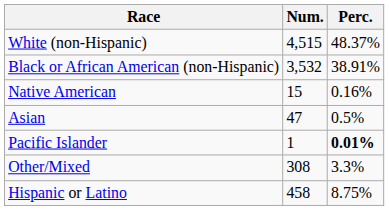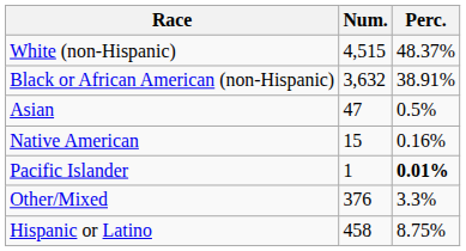 <table class="wikitable">
 <tr>
 <th>Race</th>
 <th>Num.</th>
 <th>Perc.</th>
 </tr>
 <tr>
 <td><a href='#'>White</a> (non-Hispanic)</td>
 <td>4,515</td>
 <td>48.37%</td>
 </tr>
 <tr>
 <td><a href='#'>Black or African American</a> (non-Hispanic)</td>
-<td>3,532</td>
+<td>3,632</td>
 <td>38.91%</td>
+</tr>
+<tr>
+<td><a href='#'>Asian</a></td>
+<td>47</td>
+<td>0.5%</td>
 </tr>
 <tr>
 <td><a href='#'>Native American</a></td>
 <td>15</td>
 <td>0.16%</td>
-</tr>
-<tr>
-<td><a href='#'>Asian</a></td>
-<td>47</td>
-<td>0.5%</td>
 </tr>
 <tr>
 <td><a href='#'>Pacific Islander</a></td>
 <td>1</td>
 <td><strong>0.01%</strong></td>
 </tr>
 <tr>
 <td><a href='#'>Other/Mixed</a></td>
-<td>308</td>
+<td>376</td>
 <td>3.3%</td>
 </tr>
 <tr>
 <td><a href='#'>Hispanic</a> or <a href='#'>Latino</a></td>
 <td>458</td>
 <td>8.75%</td>
 </tr>
 </table>
